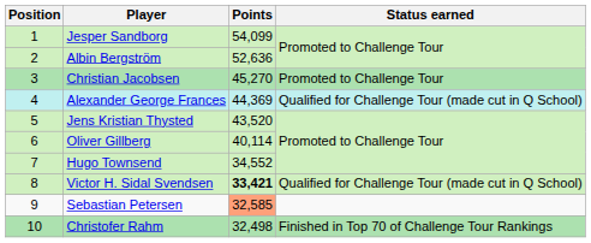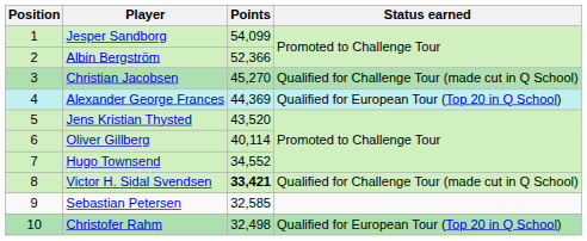 <table class=wikitable>
 <tr>
 <th>Position</th>
 <th>Player</th>
 <th>Points</th>
 <th>Status earned</th>
 </tr>
 <tr style="background:#D0F0C0;">
 <td align=center>1</td>
 <td> <a href='#'>Jesper Sandborg</a></td>
 <td align=center>54,099</td>
 <td rowspan=2>Promoted to Challenge Tour</td>
 </tr>
 <tr style="background:#D0F0C0;">
 <td align=center>2</td>
 <td> <a href='#'>Albin Bergström</a></td>
-<td align=center>52,636</td>
+<td align=center>52,366</td>
 </tr>
 <tr style="background:#ACE1AF;">
 <td align=center>3</td>
 <td> <a href='#'>Christian Jacobsen</a></td>
 <td align=center>45,270</td>
-<td>Promoted to Challenge Tour</td>
+<td>Qualified for Challenge Tour (made cut in Q School)</td>
 </tr>
 <tr style="background:#C0F0F0;">
 <td align=center>4</td>
 <td> <a href='#'>Alexander George Frances</a></td>
 <td align=center>44,369</td>
-<td>Qualified for Challenge Tour (made cut in Q School)</td>
+<td>Qualified for European Tour (<a href='#'>Top 20 in Q School</a>)</td>
 </tr>
 <tr style="background:#D0F0C0;">
 <td align=center>5</td>
 <td> <a href='#'>Jens Kristian Thysted</a></td>
 <td align=center>43,520</td>
 <td rowspan=3>Promoted to Challenge Tour</td>
 </tr>
 <tr style="background:#D0F0C0;">
 <td align=center>6</td>
 <td> <a href='#'>Oliver Gillberg</a></td>
 <td align=center>40,114</td>
 </tr>
 <tr style="background:#D0F0C0;">
 <td align=center>7</td>
 <td> <a href='#'>Hugo Townsend</a></td>
 <td align=center>34,552</td>
 </tr>
 <tr style="background:#D0F0C0;">
 <td align=center>8</td>
 <td> <a href='#'>Victor H. Sidal Svendsen</a></td>
 <td align=center><strong>33,421</strong></td>
 <td>Qualified for Challenge Tour (made cut in Q School)</td>
 </tr>
 <tr>
 <td align=center>9</td>
 <td> <a href='#'>Sebastian Petersen</a></td>
-<td align=center style="background: lightsalmon;">32,585</td>
+<td align=center>32,585</td>
 <td></td>
 </tr>
 <tr style="background:#ACE1AF;">
 <td align=center>10</td>
 <td> <a href='#'>Christofer Rahm</a></td>
 <td align=center>32,498</td>
-<td>Finished in Top 70 of Challenge Tour Rankings</td>
+<td>Qualified for European Tour (<a href='#'>Top 20 in Q School</a>)</td>
 </tr>
 </table>
